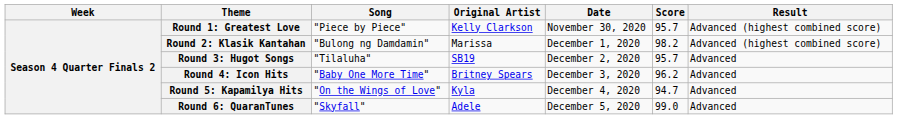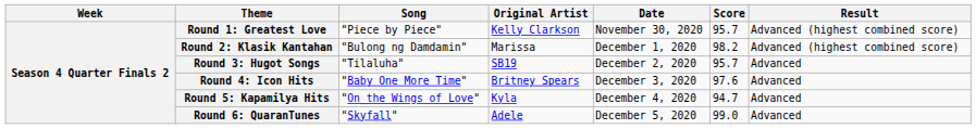 <table class="wikitable sortable" style="width:95%; margin:1em auto;">
 <tr>
 <th scope="col">Week</th>
 <th scope="col">Theme</th>
 <th scope="col">Song</th>
 <th scope="col">Original Artist</th>
 <th scope="col">Date</th>
 <th scope="col">Score</th>
 <th scope="col">Result</th>
 </tr>
 <tr>
 <th scope="row" rowspan="6">Season 4 Quarter Finals 2</th>
 <th>Round 1: Greatest Love</th>
 <td>"Piece by Piece"</td>
 <td><a href='#'>Kelly Clarkson</a></td>
 <td>November 30, 2020</td>
 <td>95.7</td>
 <td>Advanced (highest combined score)</td>
 </tr>
 <tr>
 <th>Round 2: Klasik Kantahan</th>
 <td>"Bulong ng Damdamin"</td>
 <td>Marissa</td>
 <td>December 1, 2020</td>
 <td>98.2</td>
 <td>Advanced (highest combined score)</td>
 </tr>
 <tr>
 <th>Round 3: Hugot Songs</th>
 <td>"Tilaluha"</td>
 <td><a href='#'>SB19</a></td>
 <td>December 2, 2020</td>
 <td>95.7</td>
 <td>Advanced</td>
 </tr>
 <tr>
 <th>Round 4: Icon Hits</th>
 <td>"<a href='#'>Baby One More Time</a>"</td>
 <td><a href='#'>Britney Spears</a></td>
 <td>December 3, 2020</td>
-<td>96.2</td>
+<td>97.6</td>
 <td>Advanced</td>
 </tr>
 <tr>
 <th>Round 5: Kapamilya Hits</th>
 <td>"<a href='#'>On the Wings of Love</a>"</td>
 <td><a href='#'>Kyla</a></td>
 <td>December 4, 2020</td>
 <td>94.7</td>
 <td>Advanced</td>
 </tr>
 <tr>
 <th>Round 6: QuaranTunes</th>
 <td>"<a href='#'>Skyfall</a>"</td>
 <td><a href='#'>Adele</a></td>
 <td>December 5, 2020</td>
 <td>99.0</td>
 <td>Advanced</td>
 </tr>
 </table>
